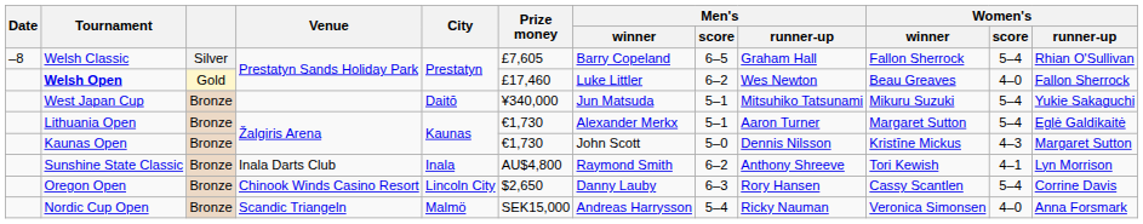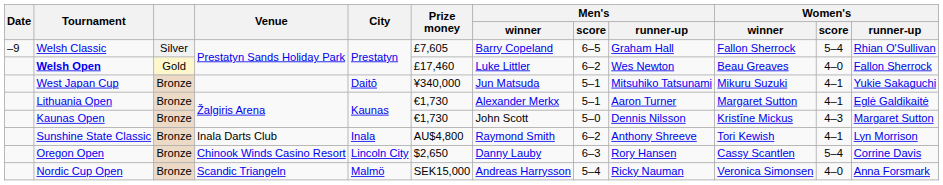 <table class="wikitable sortable" style="font-size: 85%">
 <tr>
 <th rowspan="2">Date</th>
 <th rowspan="2">Tournament</th>
 <th rowspan="2"></th>
 <th rowspan="2">Venue</th>
 <th rowspan="2">City</th>
 <th rowspan="2" class=unsortable>Prize<br>money</th>
 <th colspan="3">Men's</th>
 <th colspan="3">Women's</th>
 </tr>
 <tr>
 <th>winner</th>
 <th class=unsortable>score</th>
 <th>runner-up</th>
 <th>winner</th>
 <th class=unsortable>score</th>
 <th>runner-up</th>
 </tr>
 <tr>
-<td>–8</td>
+<td>–9</td>
 <td><a href='#'>Welsh Classic</a></td>
 <td bgcolor="f2f2f2" align="center">Silver</td>
 <td rowspan=2><a href='#'>Prestatyn Sands Holiday Park</a></td>
 <td rowspan=2> <a href='#'>Prestatyn</a></td>
 <td>£7,605</td>
 <td> <a href='#'>Barry Copeland</a></td>
 <td align="center">6–5</td>
 <td> <a href='#'>Graham Hall</a></td>
 <td> <a href='#'>Fallon Sherrock</a></td>
 <td align="center">5–4</td>
 <td> <a href='#'>Rhian O'Sullivan</a></td>
 </tr>
 <tr>
 <td></td>
 <td><strong><a href='#'>Welsh Open</a></strong></td>
 <td bgcolor="fff7cc" align="center">Gold</td>
 <td>£17,460</td>
 <td> <a href='#'>Luke Littler</a></td>
 <td align="center">6–2</td>
 <td> <a href='#'>Wes Newton</a></td>
 <td> <a href='#'>Beau Greaves</a></td>
 <td align="center">4–0</td>
 <td> <a href='#'>Fallon Sherrock</a></td>
 </tr>
 <tr>
 <td></td>
 <td><a href='#'>West Japan Cup</a></td>
 <td bgcolor="ecd9c6" align="center">Bronze</td>
 <td></td>
 <td> <a href='#'>Daitō</a></td>
 <td>¥340,000</td>
 <td> <a href='#'>Jun Matsuda</a></td>
 <td align="center">5–1</td>
 <td> <a href='#'>Mitsuhiko Tatsunami</a></td>
 <td> <a href='#'>Mikuru Suzuki</a></td>
-<td align="center">5–4</td>
+<td align="center">4–1</td>
 <td> <a href='#'>Yukie Sakaguchi</a></td>
 </tr>
 <tr>
 <td></td>
 <td><a href='#'>Lithuania Open</a></td>
 <td bgcolor="ecd9c6" align="center">Bronze</td>
 <td rowspan=2><a href='#'>Žalgiris Arena</a></td>
 <td rowspan=2> <a href='#'>Kaunas</a></td>
 <td>€1,730</td>
 <td> <a href='#'>Alexander Merkx</a></td>
 <td align="center">5–1</td>
 <td> <a href='#'>Aaron Turner</a></td>
 <td> <a href='#'>Margaret Sutton</a></td>
-<td align="center">5–4</td>
+<td align="center">4–1</td>
 <td> <a href='#'>Eglė Galdikaitė</a></td>
 </tr>
 <tr>
 <td></td>
 <td><a href='#'>Kaunas Open</a></td>
 <td bgcolor="ecd9c6" align="center">Bronze</td>
 <td>€1,730</td>
 <td> John Scott</td>
 <td align="center">5–0</td>
 <td> <a href='#'>Dennis Nilsson</a></td>
 <td> <a href='#'>Kristīne Mickus</a></td>
 <td align="center">4–3</td>
 <td> <a href='#'>Margaret Sutton</a></td>
 </tr>
 <tr>
 <td></td>
 <td><a href='#'>Sunshine State Classic</a></td>
 <td bgcolor="ecd9c6" align="center">Bronze</td>
 <td>Inala Darts Club</td>
 <td> <a href='#'>Inala</a></td>
 <td>AU$4,800</td>
 <td> <a href='#'>Raymond Smith</a></td>
 <td align="center">6–2</td>
 <td> <a href='#'>Anthony Shreeve</a></td>
 <td> <a href='#'>Tori Kewish</a></td>
 <td align="center">4–1</td>
 <td> <a href='#'>Lyn Morrison</a></td>
 </tr>
 <tr>
 <td></td>
 <td><a href='#'>Oregon Open</a></td>
 <td bgcolor="ecd9c6" align="center">Bronze</td>
 <td><a href='#'>Chinook Winds Casino Resort</a></td>
 <td> <a href='#'>Lincoln City</a></td>
 <td>$2,650</td>
 <td> <a href='#'>Danny Lauby</a></td>
 <td align="center">6–3</td>
 <td> <a href='#'>Rory Hansen</a></td>
 <td> <a href='#'>Cassy Scantlen</a></td>
 <td align="center">5–4</td>
 <td> <a href='#'>Corrine Davis</a></td>
 </tr>
 <tr>
 <td></td>
 <td><a href='#'>Nordic Cup Open</a></td>
 <td bgcolor="ecd9c6" align="center">Bronze</td>
 <td><a href='#'>Scandic Triangeln</a></td>
 <td> <a href='#'>Malmö</a></td>
 <td>SEK15,000</td>
 <td> <a href='#'>Andreas Harrysson</a></td>
 <td align="center">5–4</td>
 <td> <a href='#'>Ricky Nauman</a></td>
 <td> <a href='#'>Veronica Simonsen</a></td>
 <td align="center">4–0</td>
 <td> <a href='#'>Anna Forsmark</a></td>
 </tr>
 </table>
